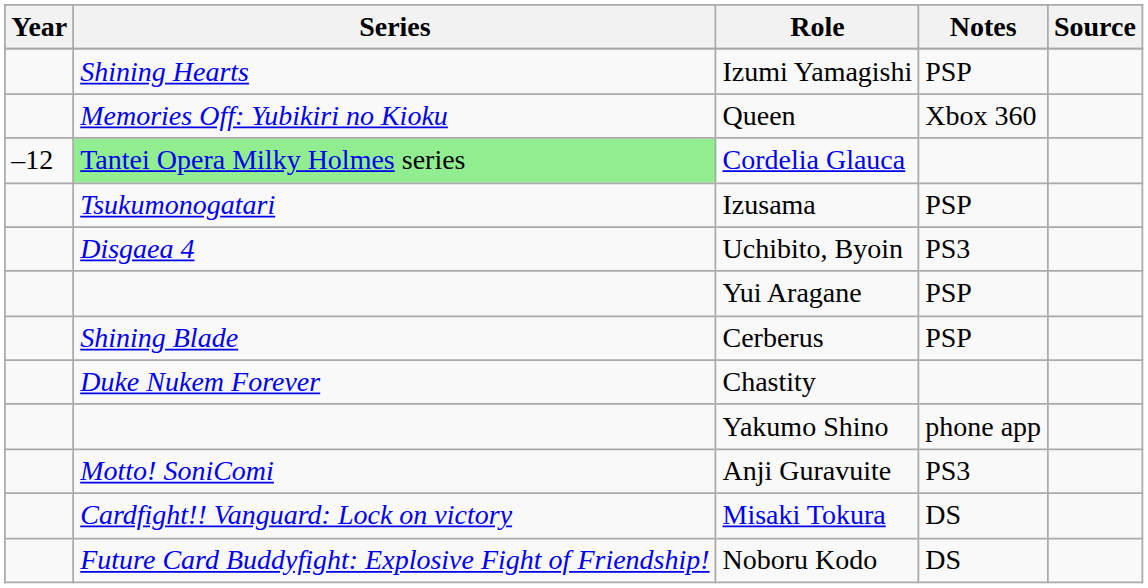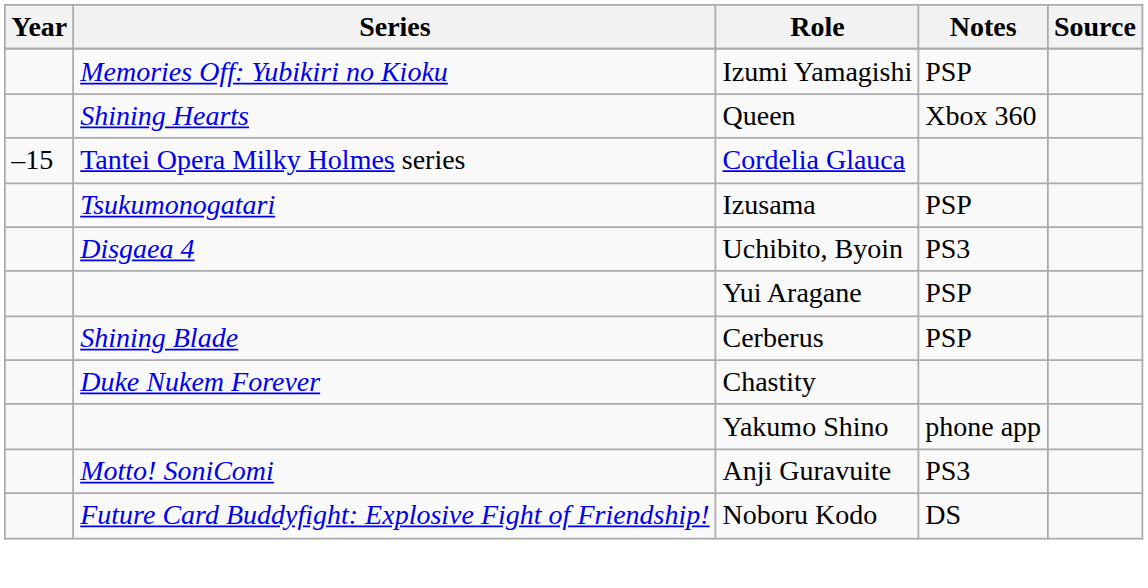 <table class="wikitable sortable plainrowheaders">
 <tr>
 <th>Year</th>
 <th>Series</th>
 <th>Role</th>
 <th class="unsortable">Notes</th>
 <th class="unsortable">Source</th>
 </tr>
 <tr>
 </tr>
 <tr>
 <td></td>
-<td><em><a href='#'>Shining Hearts</a></em></td>
+<td><em><a href='#'>Memories Off: Yubikiri no Kioku</a></em></td>
 <td>Izumi Yamagishi</td>
 <td>PSP</td>
 <td></td>
 </tr>
 <tr>
 <td></td>
-<td><em><a href='#'>Memories Off: Yubikiri no Kioku</a></em></td>
+<td><em><a href='#'>Shining Hearts</a></em></td>
 <td>Queen</td>
 <td>Xbox 360</td>
 <td></td>
 </tr>
 <tr>
-<td>–12</td>
-<td style="background: lightgreen;"><a href='#'>Tantei Opera Milky Holmes</a> series</td>
+<td>–15</td>
+<td><a href='#'>Tantei Opera Milky Holmes</a> series</td>
 <td><a href='#'>Cordelia Glauca</a></td>
 <td></td>
 <td></td>
 </tr>
 <tr>
 <td></td>
 <td><em><a href='#'>Tsukumonogatari</a></em></td>
 <td>Izusama</td>
 <td>PSP</td>
 <td></td>
 </tr>
 <tr>
 <td></td>
 <td><em><a href='#'>Disgaea 4</a></em></td>
 <td>Uchibito, Byoin</td>
 <td>PS3</td>
 <td></td>
 </tr>
 <tr>
 <td></td>
 <td><em></em></td>
 <td>Yui Aragane</td>
 <td>PSP</td>
 <td></td>
 </tr>
 <tr>
 <td></td>
 <td><em><a href='#'>Shining Blade</a></em></td>
 <td>Cerberus</td>
 <td>PSP</td>
 <td></td>
 </tr>
 <tr>
 <td></td>
 <td><em><a href='#'>Duke Nukem Forever</a></em></td>
 <td>Chastity</td>
 <td></td>
 <td></td>
 </tr>
 <tr>
 <td></td>
 <td><em></em></td>
 <td>Yakumo Shino</td>
 <td>phone app</td>
 <td></td>
 </tr>
 <tr>
 <td></td>
 <td><em><a href='#'>Motto! SoniComi</a></em></td>
 <td>Anji Guravuite</td>
 <td>PS3</td>
 <td></td>
 </tr>
 <tr>
 <td></td>
-<td><em><a href='#'>Cardfight!! Vanguard: Lock on victory</a></em></td>
-<td><a href='#'>Misaki Tokura</a></td>
-<td>DS</td>
-<td></td>
-</tr>
-<tr>
-<td></td>
 <td><em><a href='#'>Future Card Buddyfight: Explosive Fight of Friendship!</a></em></td>
 <td>Noboru Kodo</td>
 <td>DS</td>
 <td></td>
 </tr>
 </table>
